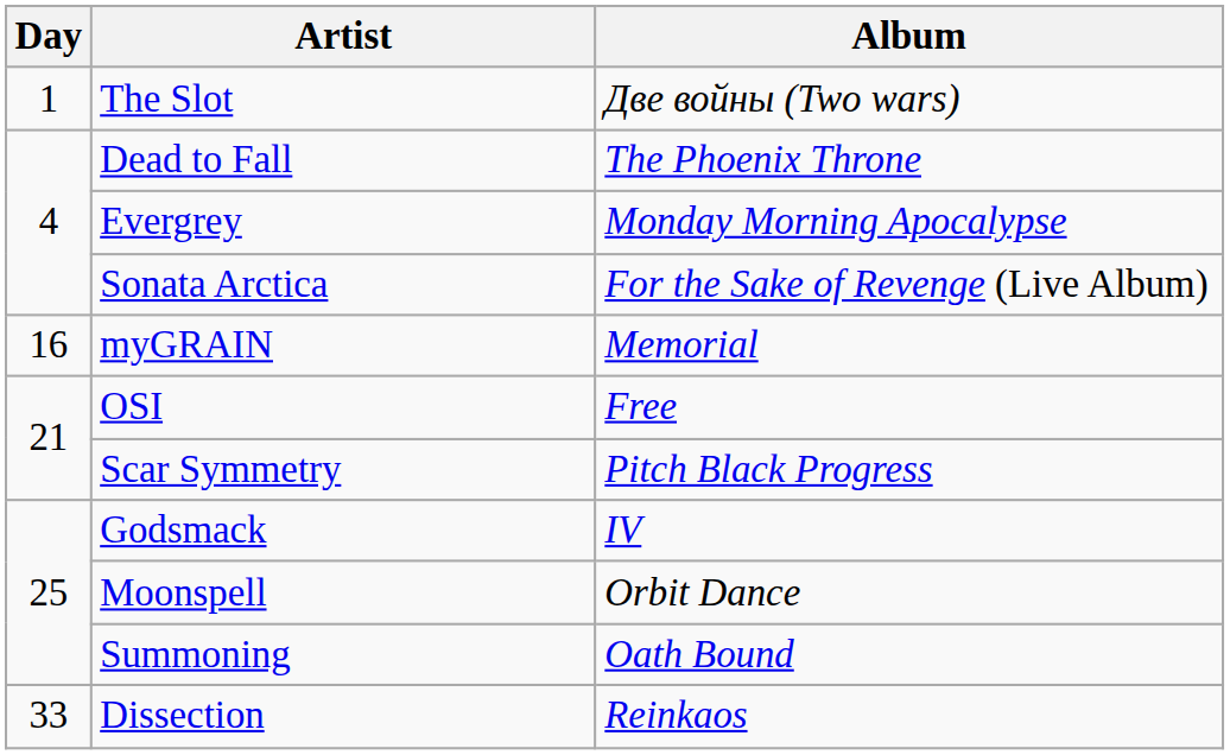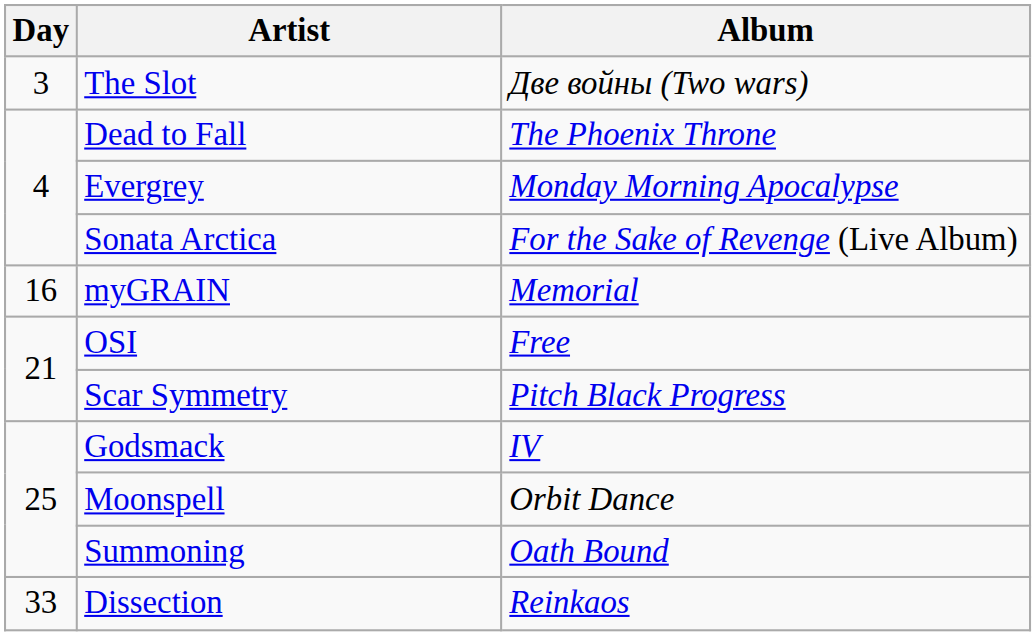 <table class="wikitable" border="1">
 <tr>
 <th>Day</th>
 <th width="200">Artist</th>
 <th width="250">Album</th>
 </tr>
 <tr>
-<td align="center" rowspan="1">1</td>
+<td align="center" rowspan="1">3</td>
 <td><a href='#'>The Slot</a></td>
 <td><em>Две войны (Two wars)</em></td>
 </tr>
 <tr>
 <td align="center" rowspan="3">4</td>
 <td><a href='#'>Dead to Fall</a></td>
 <td><em><a href='#'>The Phoenix Throne</a></em></td>
 </tr>
 <tr>
 <td><a href='#'>Evergrey</a></td>
 <td><em><a href='#'>Monday Morning Apocalypse</a></em></td>
 </tr>
 <tr>
 <td><a href='#'>Sonata Arctica</a></td>
 <td><em><a href='#'>For the Sake of Revenge</a></em> (Live Album)</td>
 </tr>
 <tr>
 <td align="center" rowspan="1">16</td>
 <td><a href='#'>myGRAIN</a></td>
 <td><em><a href='#'>Memorial</a></em></td>
 </tr>
 <tr>
 <td align="center" rowspan="2">21</td>
 <td><a href='#'>OSI</a></td>
 <td><em><a href='#'>Free</a></em></td>
 </tr>
 <tr>
 <td><a href='#'>Scar Symmetry</a></td>
 <td><em><a href='#'>Pitch Black Progress</a></em></td>
 </tr>
 <tr>
 <td align="center" rowspan="3">25</td>
 <td><a href='#'>Godsmack</a></td>
 <td><em><a href='#'>IV</a></em></td>
 </tr>
 <tr>
 <td><a href='#'>Moonspell</a></td>
 <td><em>Orbit Dance</em></td>
 </tr>
 <tr>
 <td><a href='#'>Summoning</a></td>
 <td><em><a href='#'>Oath Bound</a></em></td>
 </tr>
 <tr>
 <td align="center" rowspan="1">33</td>
 <td><a href='#'>Dissection</a></td>
 <td><em><a href='#'>Reinkaos</a></em></td>
 </tr>
 </table>
